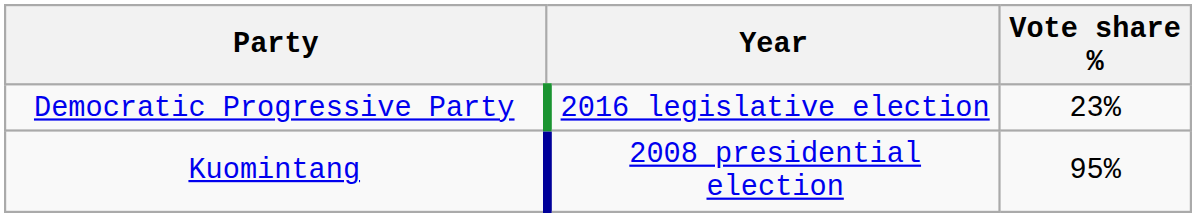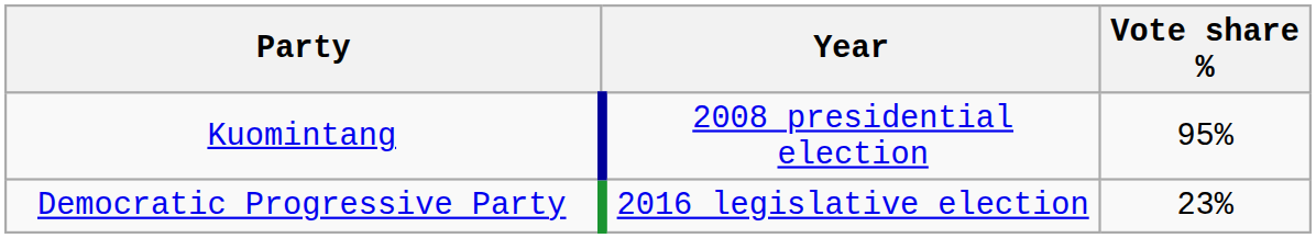 <table class="wikitable" style="text-align:center">
 <tr>
 <th width=240>Party</th>
 <th width=200>Year</th>
 <th width=80>Vote share %</th>
 </tr>
 <tr>
+<td align=center style="border-right:4px solid #000099;" align="center"><a href='#'>Kuomintang</a></td>
+<td><a href='#'>2008 presidential election</a></td>
+<td>95%</td>
+</tr>
+<tr>
 <td align=center style="border-right:4px solid #1B9431;" align="center"><a href='#'>Democratic Progressive Party</a></td>
 <td><a href='#'>2016 legislative election</a></td>
 <td>23%</td>
 </tr>
-<tr>
-<td align=center style="border-right:4px solid #000099;" align="center"><a href='#'>Kuomintang</a></td>
-<td><a href='#'>2008 presidential election</a></td>
-<td>95%</td>
-</tr>
 </table>
